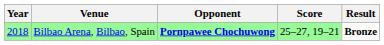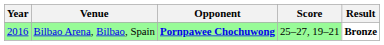 <table class="sortable wikitable" style="font-size: 90%;">
 <tr>
 <th>Year</th>
 <th>Venue</th>
 <th>Opponent</th>
 <th>Score</th>
 <th>Result</th>
 </tr>
 <tr style="background:#98FB98">
-<td align="center"><a href='#'>2018</a></td>
+<td align="center"><a href='#'>2016</a></td>
 <td align="left"><a href='#'>Bilbao Arena</a>, <a href='#'>Bilbao</a>, Spain</td>
 <td align="left"><strong> <a href='#'>Pornpawee Chochuwong</a></strong></td>
 <td align="left">25–27, 19–21</td>
 <td style="text-align:left; background:white"> <strong>Bronze</strong></td>
 </tr>
 </table>
